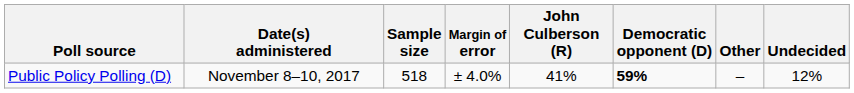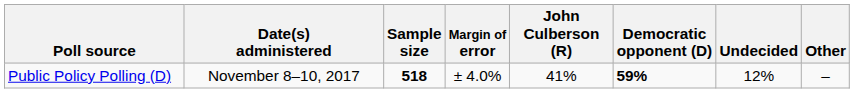 <table class="wikitable">
 <tr valign= bottom>
 <th style="width:180px;">Poll source</th>
 <th style="width:200px;">Date(s)<br>administered</th>
 <th class=small>Sample<br>size</th>
 <th><small>Margin of</small><br>error</th>
 <th style="width:100px;">John<br>Culberson (R)</th>
 <th style="width:100px;">Democratic<br>opponent (D)</th>
+<th>Undecided</th>
 <th>Other</th>
-<th>Undecided</th>
 </tr>
 <tr>
 <td><a href='#'>Public Policy Polling (D)</a></td>
 <td align=center>November 8–10, 2017</td>
-<td align=center>518</td>
+<td align=center><strong>518</strong></td>
 <td align=center>± 4.0%</td>
 <td align=center>41%</td>
 <td><strong>59%</strong></td>
+<td align=center>12%</td>
 <td align=center>–</td>
-<td align=center>12%</td>
 </tr>
 </table>
